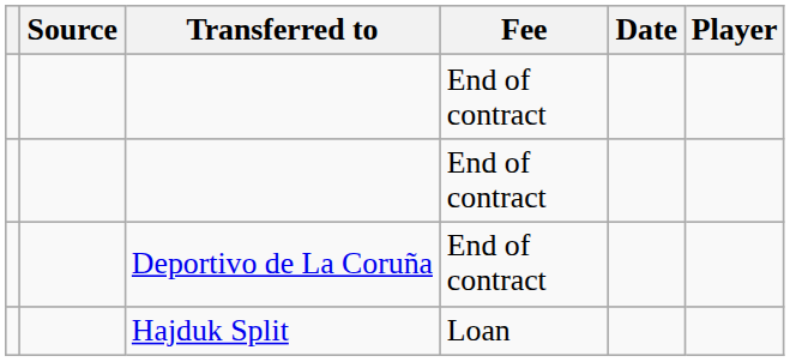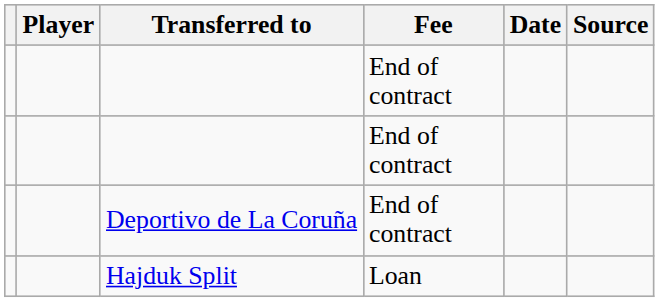 <table class="wikitable plainrowheaders sortable">
 <tr>
 <th></th>
-<th scope="col">Source</th>
+<th scope="col">Player</th>
 <th>Transferred to</th>
 <th style="width: 80px;">Fee</th>
 <th scope="col">Date</th>
-<th scope="col">Player</th>
+<th scope="col">Source</th>
 </tr>
 <tr>
 <td align="center"></td>
 <td></td>
 <td></td>
 <td>End of contract</td>
 <td></td>
 <td></td>
 </tr>
 <tr>
 <td align="center"></td>
 <td></td>
 <td></td>
 <td>End of contract</td>
 <td></td>
 <td></td>
 </tr>
 <tr>
 <td align="center"></td>
 <td></td>
 <td> <a href='#'>Deportivo de La Coruña</a></td>
 <td>End of contract</td>
 <td></td>
 <td></td>
 </tr>
 <tr>
 <td align="center"></td>
 <td></td>
 <td> <a href='#'>Hajduk Split</a></td>
 <td>Loan</td>
 <td></td>
 <td></td>
 </tr>
 </table>
